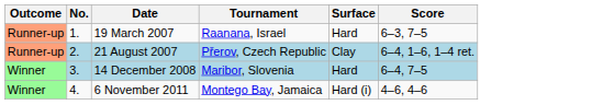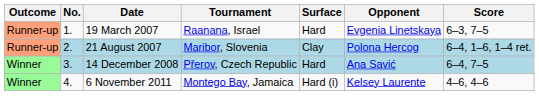 <table class="sortable wikitable">
 <tr>
 <th>Outcome</th>
 <th>No.</th>
 <th>Date</th>
 <th>Tournament</th>
 <th>Surface</th>
+<th>Opponent</th>
 <th class="unsortable">Score</th>
 </tr>
 <tr>
 <td bgcolor="FFA07A">Runner-up</td>
 <td>1.</td>
 <td>19 March 2007</td>
 <td><a href='#'>Raanana</a>, Israel</td>
 <td>Hard</td>
+<td> <a href='#'>Evgenia Linetskaya</a></td>
 <td>6–3, 7–5</td>
 </tr>
 <tr style="background:lightblue;">
 <td bgcolor="FFA07A">Runner-up</td>
 <td>2.</td>
 <td>21 August 2007</td>
-<td><a href='#'>Přerov</a>, Czech Republic</td>
+<td><a href='#'>Maribor</a>, Slovenia</td>
 <td>Clay</td>
+<td> <a href='#'>Polona Hercog</a></td>
 <td>6–4, 1–6, 1–4 ret.</td>
 </tr>
 <tr style="background:lightblue;">
 <td style="background:#98fb98;">Winner</td>
 <td>3.</td>
 <td>14 December 2008</td>
-<td><a href='#'>Maribor</a>, Slovenia</td>
+<td><a href='#'>Přerov</a>, Czech Republic</td>
 <td>Hard</td>
+<td> <a href='#'>Ana Savić</a></td>
 <td>6–4, 7–5</td>
 </tr>
 <tr>
 <td style="background:#98fb98;">Winner</td>
 <td>4.</td>
 <td>6 November 2011</td>
 <td><a href='#'>Montego Bay</a>, Jamaica</td>
 <td>Hard (i)</td>
+<td> <a href='#'>Kelsey Laurente</a></td>
 <td>4–6, 4–6</td>
 </tr>
 </table>
